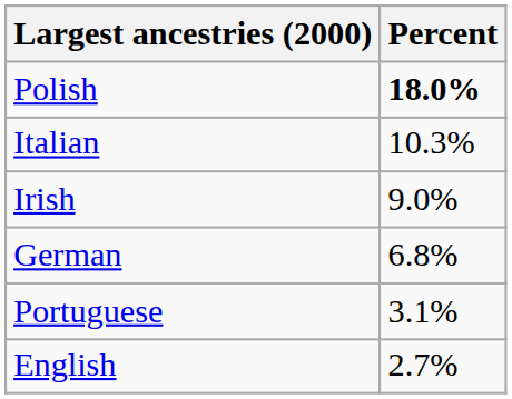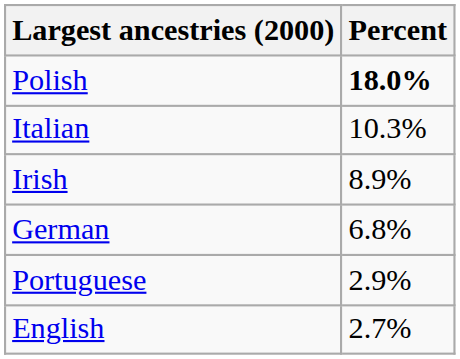 <table class="wikitable sortable collapsible" style="font-size: 90%;">
 <tr>
 <th>Largest ancestries (2000)</th>
 <th>Percent</th>
 </tr>
 <tr>
 <td><a href='#'>Polish</a></td>
 <td><strong>18.0%</strong></td>
 </tr>
 <tr>
 <td><a href='#'>Italian</a></td>
 <td>10.3%</td>
 </tr>
 <tr>
 <td><a href='#'>Irish</a></td>
-<td>9.0%</td>
+<td>8.9%</td>
 </tr>
 <tr>
 <td><a href='#'>German</a></td>
 <td>6.8%</td>
 </tr>
 <tr>
 <td><a href='#'>Portuguese</a></td>
-<td>3.1%</td>
+<td>2.9%</td>
 </tr>
 <tr>
 <td><a href='#'>English</a></td>
 <td>2.7%</td>
 </tr>
 </table>
